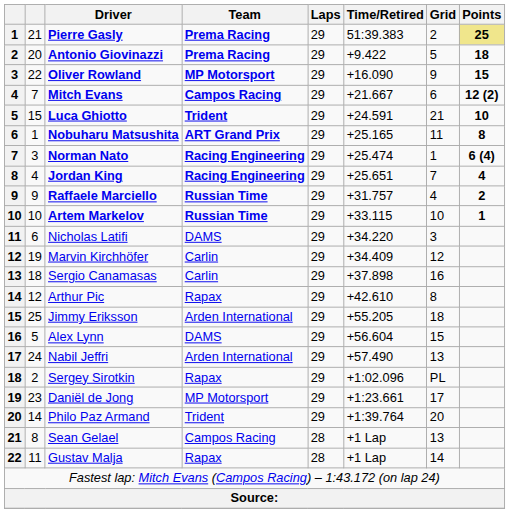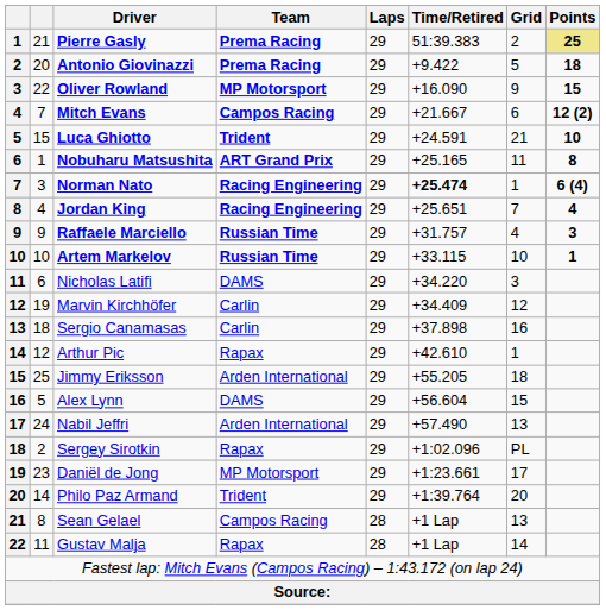 <table class="wikitable" style="font-size:85%">
 <tr>
 <th></th>
 <th></th>
 <th>Driver</th>
 <th>Team</th>
 <th>Laps</th>
 <th>Time/Retired</th>
 <th>Grid</th>
 <th>Points</th>
 </tr>
 <tr>
 <th>1</th>
 <td align="center">21</td>
 <td> <strong><a href='#'>Pierre Gasly</a></strong></td>
 <td><strong><a href='#'>Prema Racing</a></strong></td>
 <td>29</td>
 <td>51:39.383</td>
 <td>2</td>
 <td align="center" style="background: khaki;"><strong>25</strong></td>
 </tr>
 <tr>
 <th>2</th>
 <td align="center">20</td>
 <td> <strong><a href='#'>Antonio Giovinazzi</a></strong></td>
 <td><strong><a href='#'>Prema Racing</a></strong></td>
 <td>29</td>
 <td>+9.422</td>
 <td>5</td>
 <td align="center"><strong>18</strong></td>
 </tr>
 <tr>
 <th>3</th>
 <td align="center">22</td>
 <td> <strong><a href='#'>Oliver Rowland</a></strong></td>
 <td><strong><a href='#'>MP Motorsport</a></strong></td>
 <td>29</td>
 <td>+16.090 </td>
 <td>9</td>
 <td align="center"><strong>15</strong></td>
 </tr>
 <tr>
 <th>4</th>
 <td align="center">7</td>
 <td> <strong><a href='#'>Mitch Evans</a></strong></td>
 <td><strong><a href='#'>Campos Racing</a></strong></td>
 <td>29</td>
 <td>+21.667</td>
 <td>6</td>
 <td align="center"><strong>12 (2)</strong></td>
 </tr>
 <tr>
 <th>5</th>
 <td align="center">15</td>
 <td> <strong><a href='#'>Luca Ghiotto</a></strong></td>
 <td><strong><a href='#'>Trident</a></strong></td>
 <td>29</td>
 <td>+24.591</td>
 <td>21</td>
 <td align="center"><strong>10</strong></td>
 </tr>
 <tr>
 <th>6</th>
 <td align="center">1</td>
 <td> <strong><a href='#'>Nobuharu Matsushita</a></strong></td>
 <td><strong><a href='#'>ART Grand Prix</a></strong></td>
 <td>29</td>
 <td>+25.165</td>
 <td>11</td>
 <td align="center"><strong>8</strong></td>
 </tr>
 <tr>
 <th>7</th>
 <td align="center">3</td>
 <td> <strong><a href='#'>Norman Nato</a></strong></td>
 <td><strong><a href='#'>Racing Engineering</a></strong></td>
 <td>29</td>
-<td>+25.474</td>
+<td><strong>+25.474</strong></td>
 <td>1</td>
 <td align="center"><strong>6 (4)</strong></td>
 </tr>
 <tr>
 <th>8</th>
 <td align="center">4</td>
 <td> <strong><a href='#'>Jordan King</a></strong></td>
 <td><strong><a href='#'>Racing Engineering</a></strong></td>
 <td>29</td>
 <td>+25.651</td>
 <td>7</td>
 <td align="center"><strong>4</strong></td>
 </tr>
 <tr>
 <th>9</th>
 <td align="center">9</td>
 <td> <strong><a href='#'>Raffaele Marciello</a></strong></td>
 <td><strong><a href='#'>Russian Time</a></strong></td>
 <td>29</td>
 <td>+31.757</td>
 <td>4</td>
-<td align="center"><strong>2</strong></td>
+<td align="center"><strong>3</strong></td>
 </tr>
 <tr>
 <th>10</th>
 <td align="center">10</td>
 <td> <strong><a href='#'>Artem Markelov</a></strong></td>
 <td><strong><a href='#'>Russian Time</a></strong></td>
 <td>29</td>
 <td>+33.115</td>
 <td>10</td>
 <td align="center"><strong>1</strong></td>
 </tr>
 <tr>
 <th>11</th>
 <td align="center">6</td>
 <td> <a href='#'>Nicholas Latifi</a></td>
 <td><a href='#'>DAMS</a></td>
 <td>29</td>
 <td>+34.220</td>
 <td>3</td>
 <td></td>
 </tr>
 <tr>
 <th>12</th>
 <td align="center">19</td>
 <td> <a href='#'>Marvin Kirchhöfer</a></td>
 <td><a href='#'>Carlin</a></td>
 <td>29</td>
 <td>+34.409</td>
 <td>12</td>
 <td></td>
 </tr>
 <tr>
 <th>13</th>
 <td align="center">18</td>
 <td> <a href='#'>Sergio Canamasas</a></td>
 <td><a href='#'>Carlin</a></td>
 <td>29</td>
 <td>+37.898</td>
 <td>16</td>
 <td></td>
 </tr>
 <tr>
 <th>14</th>
 <td align="center">12</td>
 <td> <a href='#'>Arthur Pic</a></td>
 <td><a href='#'>Rapax</a></td>
 <td>29</td>
 <td>+42.610</td>
-<td>8</td>
+<td>1</td>
 <td></td>
 </tr>
 <tr>
 <th>15</th>
 <td align="center">25</td>
 <td> <a href='#'>Jimmy Eriksson</a></td>
 <td><a href='#'>Arden International</a></td>
 <td>29</td>
 <td>+55.205</td>
 <td>18</td>
 <td></td>
 </tr>
 <tr>
 <th>16</th>
 <td align="center">5</td>
 <td> <a href='#'>Alex Lynn</a></td>
 <td><a href='#'>DAMS</a></td>
 <td>29</td>
 <td>+56.604</td>
 <td>15</td>
 <td></td>
 </tr>
 <tr>
 <th>17</th>
 <td align="center">24</td>
 <td> <a href='#'>Nabil Jeffri</a></td>
 <td><a href='#'>Arden International</a></td>
 <td>29</td>
 <td>+57.490</td>
 <td>13</td>
 <td></td>
 </tr>
 <tr>
 <th>18</th>
 <td align="center">2</td>
 <td> <a href='#'>Sergey Sirotkin</a></td>
 <td><a href='#'>Rapax</a></td>
 <td>29</td>
 <td>+1:02.096</td>
 <td>PL</td>
 <td></td>
 </tr>
 <tr>
 <th>19</th>
 <td align="center">23</td>
 <td> <a href='#'>Daniël de Jong</a></td>
 <td><a href='#'>MP Motorsport</a></td>
 <td>29</td>
 <td>+1:23.661</td>
 <td>17</td>
 <td></td>
 </tr>
 <tr>
 <th>20</th>
 <td align="center">14</td>
 <td> <a href='#'>Philo Paz Armand</a></td>
 <td><a href='#'>Trident</a></td>
 <td>29</td>
 <td>+1:39.764</td>
 <td>20</td>
 <td></td>
 </tr>
 <tr>
 <th>21</th>
 <td align="center">8</td>
 <td> <a href='#'>Sean Gelael</a></td>
 <td><a href='#'>Campos Racing</a></td>
 <td>28</td>
 <td>+1 Lap</td>
 <td>13</td>
 <td></td>
 </tr>
 <tr>
 <th>22</th>
 <td align="center">11</td>
 <td> <a href='#'>Gustav Malja</a></td>
 <td><a href='#'>Rapax</a></td>
 <td>28</td>
 <td>+1 Lap</td>
 <td>14</td>
 <td></td>
 </tr>
 <tr>
 <td colspan="8" align="center"><em>Fastest lap:  <a href='#'>Mitch Evans</a> (<a href='#'>Campos Racing</a>) – 1:43.172 (on lap 24)</em></td>
 </tr>
 <tr>
 <th colspan="8">Source:</th>
 </tr>
 <tr>
 </tr>
 </table>
